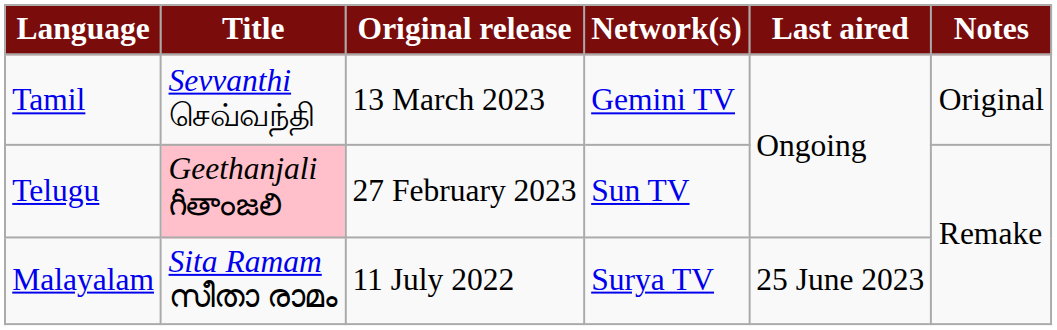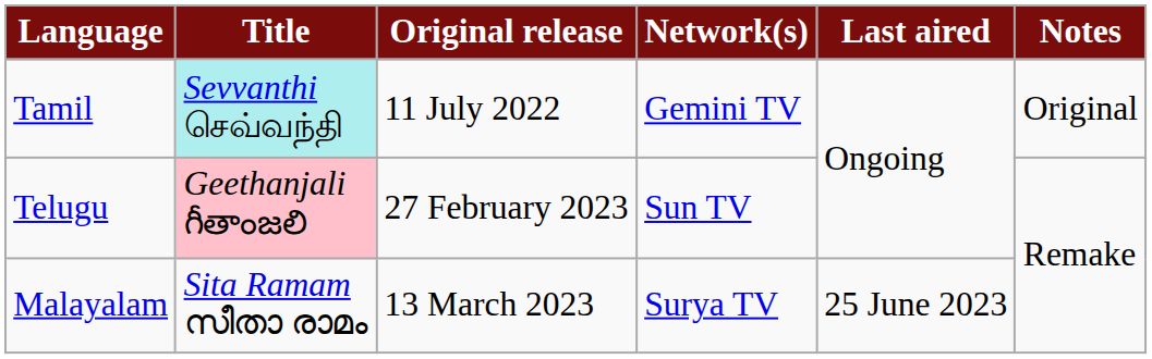 <table class="wikitable" style="margin-right: 0;">
 <tr style="color:white">
 <th style="background:#7b0c0c; ">Language</th>
 <th style="background:#7b0c0c; ">Title</th>
 <th style="background:#7b0c0c; ">Original release</th>
 <th style="background:#7b0c0c; ">Network(s)</th>
 <th style="background:#7b0c0c; ">Last aired</th>
 <th style="background:#7b0c0c; ">Notes</th>
 </tr>
 <tr>
 <td><a href='#'>Tamil</a></td>
-<td><em><a href='#'>Sevvanthi</a></em> <br> செவ்வந்தி</td>
-<td>13 March 2023</td>
+<td style="background: paleturquoise;"><em><a href='#'>Sevvanthi</a></em> <br> செவ்வந்தி</td>
+<td>11 July 2022</td>
 <td><a href='#'>Gemini TV</a></td>
 <td rowspan="2">Ongoing</td>
 <td>Original</td>
 </tr>
 <tr>
 <td><a href='#'>Telugu</a></td>
 <td style="background: pink;"><em>Geethanjali</em> <br> గీతాంజలి</td>
 <td>27 February 2023</td>
 <td><a href='#'>Sun TV</a></td>
 <td rowspan="2">Remake</td>
 </tr>
 <tr>
 <td><a href='#'>Malayalam</a></td>
 <td><em><a href='#'>Sita Ramam</a></em> <br> സീതാ രാമം</td>
-<td>11 July 2022</td>
+<td>13 March 2023</td>
 <td><a href='#'>Surya TV</a></td>
 <td>25 June 2023</td>
 </tr>
 </table>
